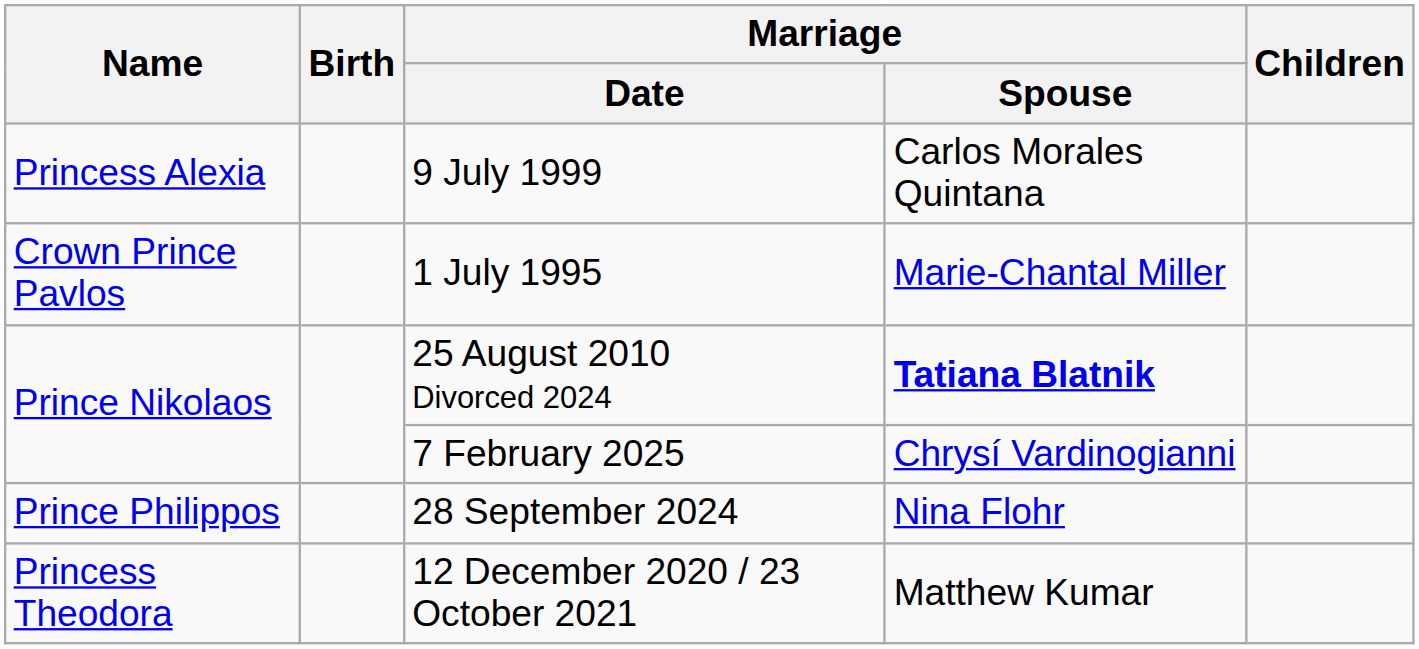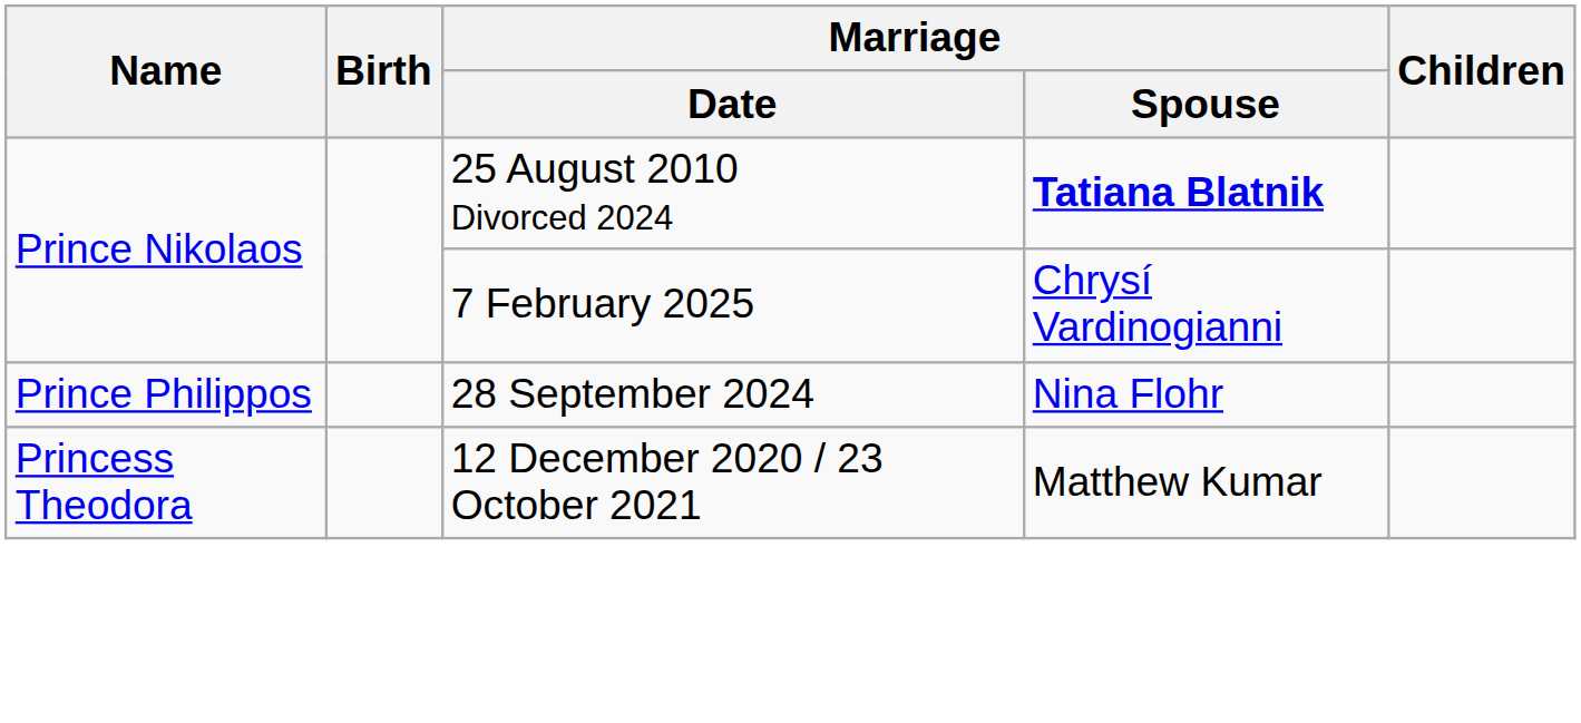 <table class="wikitable plainrowheaders">
 <tr>
 <th rowspan="2" scope="col">Name</th>
 <th rowspan="2" scope="col">Birth</th>
 <th colspan="2" scope="col">Marriage</th>
 <th rowspan="2" scope="col">Children</th>
 </tr>
 <tr>
 <th scope="col">Date</th>
 <th scope="col">Spouse</th>
-</tr>
-<tr>
-<td><a href='#'>Princess Alexia</a></td>
-<td></td>
-<td>9 July 1999</td>
-<td>Carlos Morales Quintana</td>
-<td></td>
-</tr>
-<tr>
-<td><a href='#'>Crown Prince Pavlos</a></td>
-<td></td>
-<td>1 July 1995</td>
-<td><a href='#'>Marie-Chantal Miller</a></td>
-<td></td>
 </tr>
 <tr>
 <td rowspan="2"><a href='#'>Prince Nikolaos</a></td>
 <td rowspan="2"></td>
 <td>25 August 2010<br><small>Divorced 2024</small></td>
 <td><strong><a href='#'>Tatiana Blatnik</a></strong></td>
 <td></td>
 </tr>
 <tr>
 <td>7 February 2025</td>
 <td><a href='#'>Chrysí Vardinogianni</a></td>
 <td></td>
 </tr>
 <tr>
 <td><a href='#'>Prince Philippos</a></td>
 <td></td>
 <td>28 September 2024</td>
 <td><a href='#'>Nina Flohr</a></td>
 <td></td>
 </tr>
 <tr>
 <td><a href='#'>Princess Theodora</a></td>
 <td></td>
 <td>12 December 2020 / 23 October 2021</td>
 <td>Matthew Kumar</td>
 <td></td>
 </tr>
 </table>
